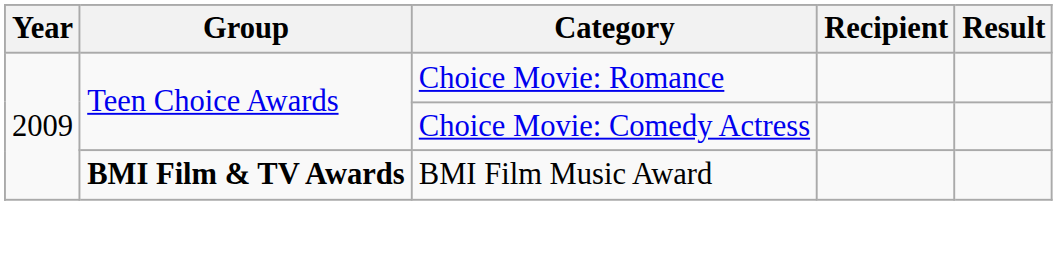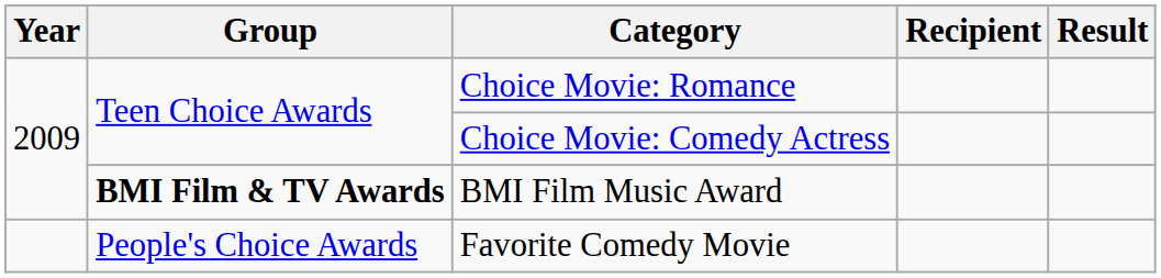 <table class="wikitable sortable plainrowheaders">
 <tr>
 <th>Year</th>
 <th>Group</th>
 <th>Category</th>
 <th>Recipient</th>
 <th>Result</th>
 </tr>
 <tr>
 <td rowspan="3" style="text-align:center;">2009</td>
 <td rowspan="2"><a href='#'>Teen Choice Awards</a></td>
 <td><a href='#'>Choice Movie: Romance</a></td>
 <td></td>
 <td></td>
 </tr>
 <tr>
 <td><a href='#'>Choice Movie: Comedy Actress</a></td>
 <td></td>
 <td></td>
 </tr>
 <tr>
 <td><strong>BMI Film & TV Awards</strong></td>
 <td>BMI Film Music Award</td>
 <td></td>
 <td></td>
 </tr>
+<tr>
+<td></td>
+<td><a href='#'>People's Choice Awards</a></td>
+<td>Favorite Comedy Movie</td>
+<td></td>
+<td></td>
+</tr>
 </table>
